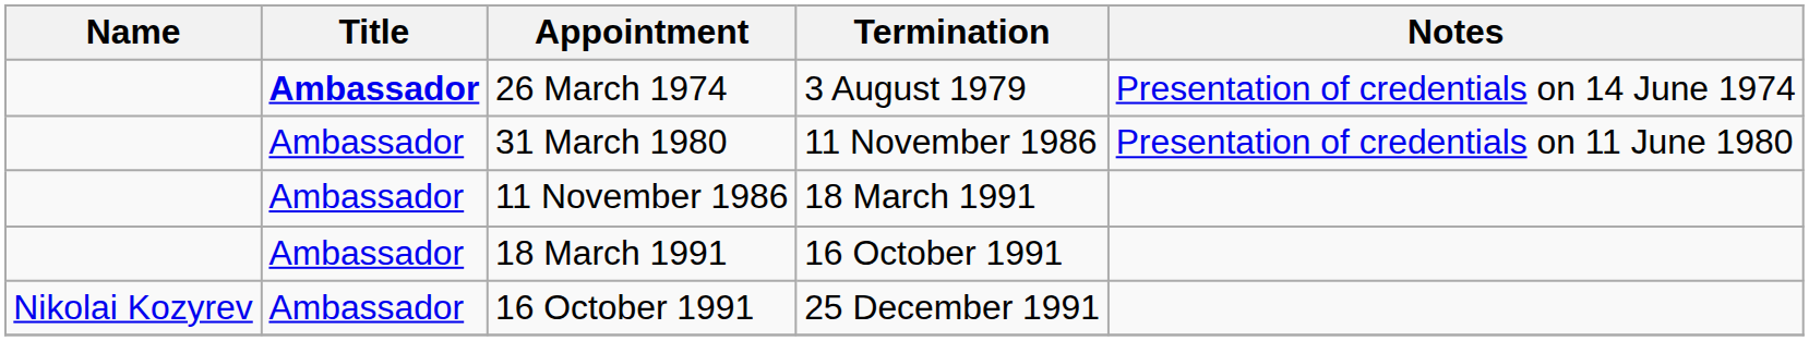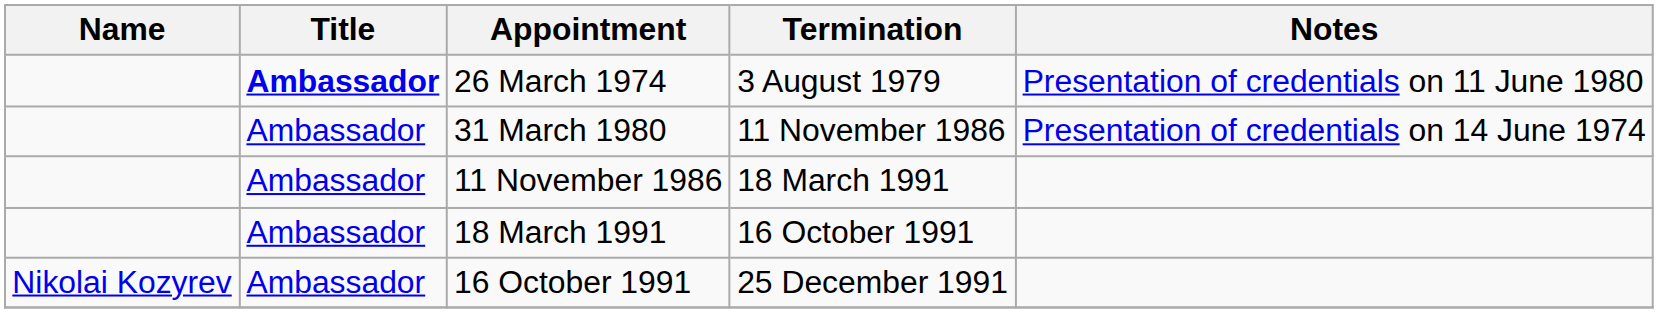 <table class="wikitable">
 <tr valign="middle">
 <th>Name</th>
 <th>Title</th>
 <th>Appointment</th>
 <th>Termination</th>
 <th>Notes</th>
 </tr>
 <tr>
 <td></td>
 <td><strong><a href='#'>Ambassador</a></strong></td>
 <td>26 March 1974</td>
 <td>3 August 1979</td>
-<td><a href='#'>Presentation of credentials</a> on 14 June 1974</td>
+<td><a href='#'>Presentation of credentials</a> on 11 June 1980</td>
 </tr>
 <tr>
 <td></td>
 <td><a href='#'>Ambassador</a></td>
 <td>31 March 1980</td>
 <td>11 November 1986</td>
-<td><a href='#'>Presentation of credentials</a> on 11 June 1980</td>
+<td><a href='#'>Presentation of credentials</a> on 14 June 1974</td>
 </tr>
 <tr>
 <td></td>
 <td><a href='#'>Ambassador</a></td>
 <td>11 November 1986</td>
 <td>18 March 1991</td>
 <td></td>
 </tr>
 <tr>
 <td></td>
 <td><a href='#'>Ambassador</a></td>
 <td>18 March 1991</td>
 <td>16 October 1991</td>
 <td></td>
 </tr>
 <tr>
 <td><a href='#'>Nikolai Kozyrev</a></td>
 <td><a href='#'>Ambassador</a></td>
 <td>16 October 1991</td>
 <td>25 December 1991</td>
 <td></td>
 </tr>
 <tr>
 </tr>
 </table>
